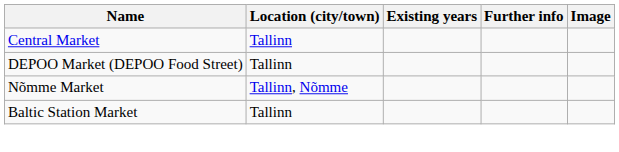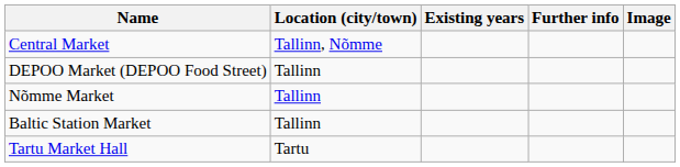 <table class="wikitable sortable">
 <tr>
 <th>Name</th>
 <th>Location (city/town)</th>
 <th>Existing years</th>
 <th>Further info</th>
 <th>Image</th>
 </tr>
 <tr>
 <td><a href='#'>Central Market</a></td>
-<td><a href='#'>Tallinn</a></td>
+<td><a href='#'>Tallinn</a>, <a href='#'>Nõmme</a></td>
 <td></td>
 <td></td>
 <td></td>
 </tr>
 <tr>
 <td>DEPOO Market (DEPOO Food Street)</td>
 <td>Tallinn</td>
 <td></td>
 <td></td>
 <td></td>
 </tr>
 <tr>
 <td>Nõmme Market</td>
-<td><a href='#'>Tallinn</a>, <a href='#'>Nõmme</a></td>
+<td><a href='#'>Tallinn</a></td>
 <td></td>
 <td></td>
 <td></td>
 </tr>
 <tr>
 <td>Baltic Station Market</td>
 <td>Tallinn</td>
 <td></td>
 <td></td>
 <td></td>
 </tr>
+<tr>
+<td><a href='#'>Tartu Market Hall</a></td>
+<td>Tartu</td>
+<td></td>
+<td></td>
+<td></td>
+</tr>
 </table>
